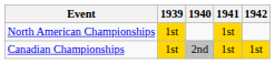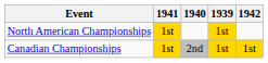 <table class="wikitable">
 <tr>
 <th>Event</th>
+<th>1941</th>
+<th>1940</th>
 <th>1939</th>
-<th>1940</th>
-<th>1941</th>
 <th>1942</th>
 </tr>
 <tr>
 <td><a href='#'>North American Championships</a></td>
 <td align="center" bgcolor="gold">1st</td>
 <td></td>
 <td align="center" bgcolor="gold">1st</td>
 <td></td>
 </tr>
 <tr>
 <td><a href='#'>Canadian Championships</a></td>
 <td align="center" bgcolor="gold">1st</td>
 <td align="center" bgcolor="silver">2nd</td>
 <td align="center" bgcolor="gold">1st</td>
 <td align="center" bgcolor="gold">1st</td>
 </tr>
 </table>
